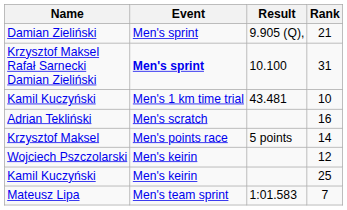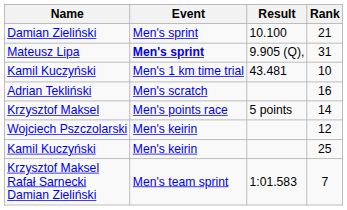 <table class="wikitable sortable">
 <tr>
 <th>Name</th>
 <th>Event</th>
 <th>Result</th>
 <th>Rank</th>
 </tr>
 <tr>
 <td><a href='#'>Damian Zieliński</a></td>
 <td><a href='#'>Men's sprint</a></td>
-<td>9.905 (Q),</td>
+<td>10.100</td>
 <td align=center>21</td>
 </tr>
 <tr>
-<td><a href='#'>Krzysztof Maksel</a><br><a href='#'>Rafał Sarnecki</a><br><a href='#'>Damian Zieliński</a></td>
+<td><a href='#'>Mateusz Lipa</a></td>
 <td><strong><a href='#'>Men's sprint</a></strong></td>
-<td>10.100</td>
+<td>9.905 (Q),</td>
 <td align=center>31</td>
 </tr>
 <tr>
 <td><a href='#'>Kamil Kuczyński</a></td>
 <td><a href='#'>Men's 1 km time trial</a></td>
 <td>43.481</td>
 <td align=center>10</td>
 </tr>
 <tr>
 <td><a href='#'>Adrian Tekliński</a></td>
 <td><a href='#'>Men's scratch</a></td>
 <td></td>
 <td align=center>16</td>
 </tr>
 <tr>
 <td><a href='#'>Krzysztof Maksel</a></td>
 <td><a href='#'>Men's points race</a></td>
 <td>5 points</td>
 <td align=center>14</td>
 </tr>
 <tr>
 <td><a href='#'>Wojciech Pszczolarski</a></td>
 <td><a href='#'>Men's keirin</a></td>
 <td></td>
 <td align=center>12</td>
 </tr>
 <tr>
 <td><a href='#'>Kamil Kuczyński</a></td>
 <td><a href='#'>Men's keirin</a></td>
 <td></td>
 <td align=center>25</td>
 </tr>
 <tr>
-<td><a href='#'>Mateusz Lipa</a></td>
+<td><a href='#'>Krzysztof Maksel</a><br><a href='#'>Rafał Sarnecki</a><br><a href='#'>Damian Zieliński</a></td>
 <td><a href='#'>Men's team sprint</a></td>
 <td>1:01.583</td>
 <td align=center>7</td>
 </tr>
 </table>
